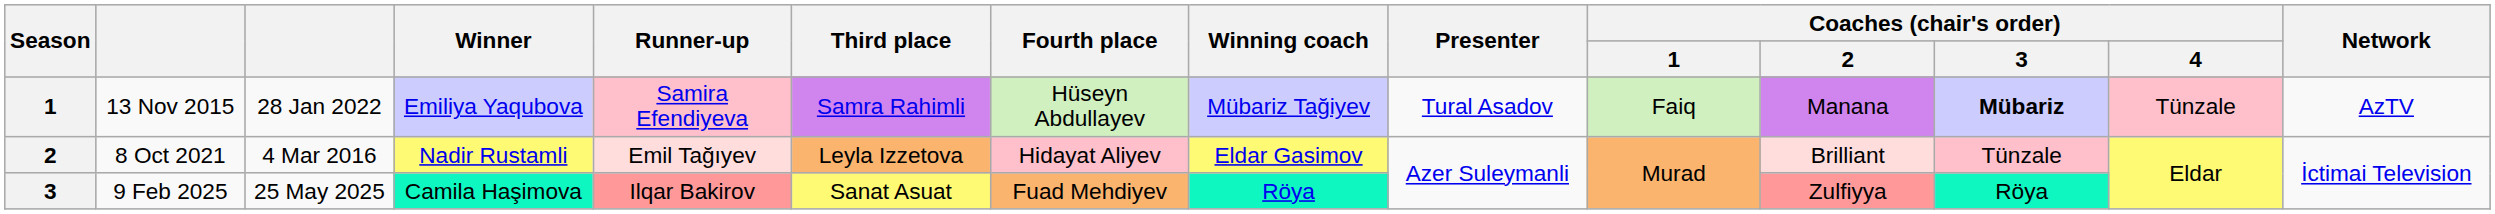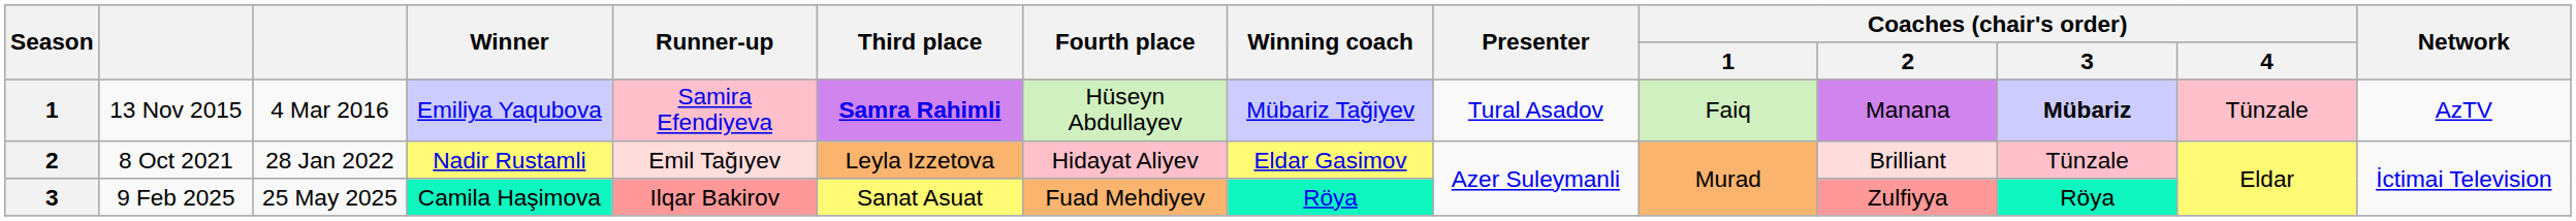 <table class="wikitable" style="text-align:center; font-size:90%; line-height:16px;" width="100%">
 <tr>
 <th rowspan=2 scope="col" width="2%">Season</th>
 <th rowspan=2 scope="col" width="6%"></th>
 <th rowspan=2 scope="col" width="6%"></th>
 <th rowspan=2 scope="col" width="8%">Winner</th>
 <th rowspan=2 scope="col" width="8%">Runner-up</th>
 <th rowspan=2 scope="col" width="8%">Third place</th>
 <th rowspan=2 scope="col" width="8%">Fourth place</th>
 <th rowspan=2 scope="col" width="8%">Winning coach</th>
 <th rowspan=2 scope="col" width="8%">Presenter</th>
 <th colspan=4 scope="col" width="20%">Coaches (chair's order)</th>
 <th rowspan="2">Network</th>
 </tr>
 <tr>
 <th scope="col" width="7%">1</th>
 <th scope="col" width="7%">2</th>
 <th scope="col" width="7%">3</th>
 <th scope="col" width="7%">4</th>
 </tr>
 <tr>
 <th>1</th>
 <td>13 Nov 2015</td>
-<td>28 Jan 2022</td>
+<td>4 Mar 2016</td>
 <td style="background:#ccf;"><a href='#'>Emiliya Yaqubova</a></td>
 <td style="background:pink;"><a href='#'>Samira Efendiyeva</a></td>
-<td style="background:#d084ee;"><a href='#'>Samra Rahimli</a></td>
+<td style="background:#d084ee;"><strong><a href='#'>Samra Rahimli</a></strong></td>
 <td style="background:#d0f0c0;">Hüseyn Abdullayev</td>
 <td rowspan=1 style="background:#ccf;"><a href='#'>Mübariz Tağiyev</a></td>
 <td rowspan="1"><a href='#'>Tural Asadov</a></td>
 <td rowspan=1 style="background:#d0f0c0;">Faiq</td>
 <td style="background:#d084ee;">Manana</td>
 <td style="background:#ccf;"><strong>Mübariz</strong></td>
 <td rowspan=1 style="background:pink;">Tünzale</td>
 <td rowspan="1"><a href='#'>AzTV</a></td>
 </tr>
 <tr>
 <th>2</th>
 <td>8 Oct 2021</td>
-<td>4 Mar 2016</td>
+<td>28 Jan 2022</td>
 <td style="background:#fffa73;"><a href='#'>Nadir Rustamli</a></td>
 <td style="background:#ffdddd;">Emil Tağıyev</td>
 <td style="background:#fbb46e;">Leyla Izzetova</td>
 <td style="background:pink;">Hidayat Aliyev</td>
 <td style="background:#fffa73;"><a href='#'>Eldar Gasimov</a></td>
 <td rowspan="2"><a href='#'>Azer Suleymanli</a></td>
 <td rowspan="2" style="background:#fbb46e;">Murad</td>
 <td style="background:#ffdddd;">Brilliant</td>
 <td style="background:pink;">Tünzale</td>
 <td rowspan="2" style="background:#fffa73;">Eldar</td>
 <td rowspan="2"><a href='#'>İctimai Television</a></td>
 </tr>
 <tr>
 <th>3</th>
 <td>9 Feb 2025</td>
 <td>25 May 2025</td>
 <td style="background:#0ff7c0">Camila Haşimova</td>
 <td style="background:#ff9999">Ilqar Bakirov</td>
 <td style="background:#fffa73;">Sanat Asuat</td>
 <td style="background:#fbb46e;">Fuad Mehdiyev</td>
 <td style="background:#0ff7c0"><a href='#'>Röya</a></td>
 <td style="background:#ff9999">Zulfiyya</td>
 <td style="background:#0ff7c0">Röya</td>
 </tr>
 </table>
